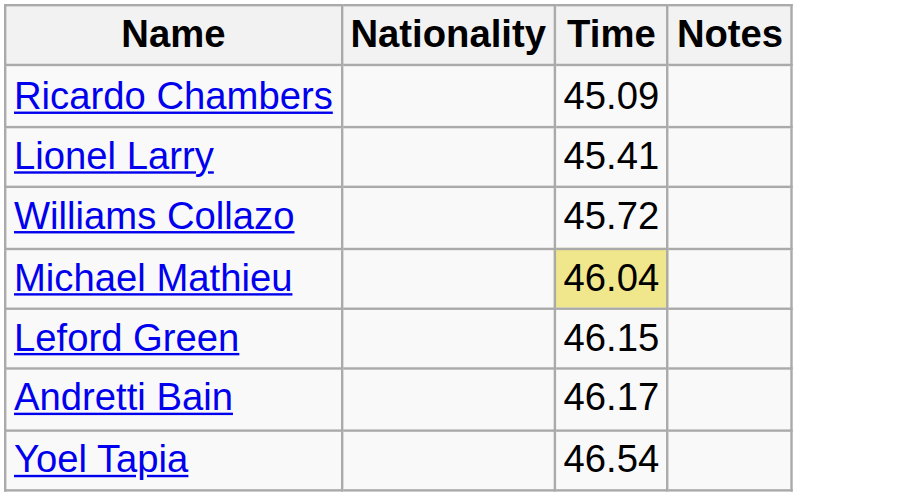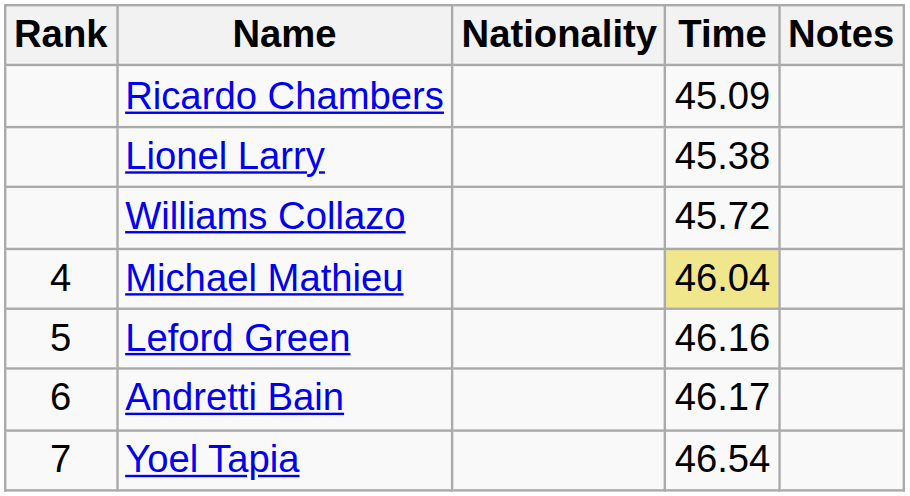 <table class="wikitable sortable" style="text-align:center">
 <tr>
+<th>Rank</th>
 <th>Name</th>
 <th>Nationality</th>
 <th>Time</th>
 <th>Notes</th>
 </tr>
 <tr>
+<td align=center></td>
 <td align=left><a href='#'>Ricardo Chambers</a></td>
 <td align=left></td>
 <td>45.09</td>
 <td></td>
 </tr>
 <tr>
+<td align=center></td>
 <td align=left><a href='#'>Lionel Larry</a></td>
 <td align=left></td>
-<td>45.41</td>
+<td>45.38</td>
 <td></td>
 </tr>
 <tr>
+<td align=center></td>
 <td align=left><a href='#'>Williams Collazo</a></td>
 <td align=left></td>
 <td>45.72</td>
 <td></td>
 </tr>
 <tr>
+<td align=center>4</td>
 <td align=left><a href='#'>Michael Mathieu</a></td>
 <td align=left></td>
 <td style="background: khaki;">46.04</td>
 <td></td>
 </tr>
 <tr>
+<td align=center>5</td>
 <td align=left><a href='#'>Leford Green</a></td>
 <td align=left></td>
-<td>46.15</td>
+<td>46.16</td>
 <td></td>
 </tr>
 <tr>
+<td align=center>6</td>
 <td align=left><a href='#'>Andretti Bain</a></td>
 <td align=left></td>
 <td>46.17</td>
 <td></td>
 </tr>
 <tr>
+<td align=center>7</td>
 <td align=left><a href='#'>Yoel Tapia</a></td>
 <td align=left></td>
 <td>46.54</td>
 <td></td>
 </tr>
 </table>
